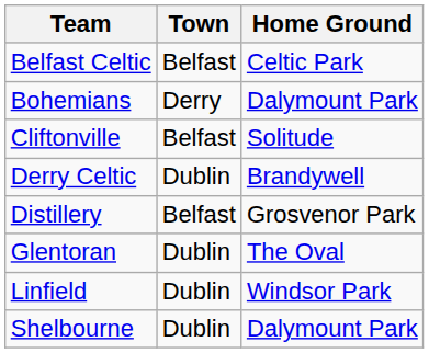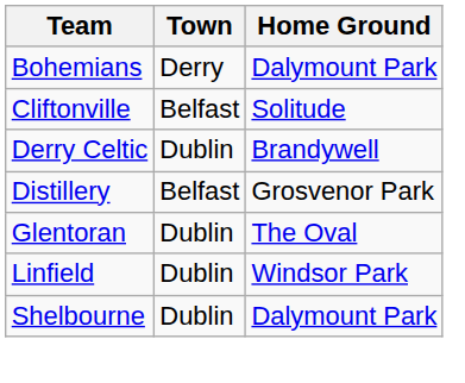 <table class="wikitable sortable">
 <tr>
 <th>Team</th>
 <th>Town</th>
 <th>Home Ground</th>
-</tr>
-<tr>
-<td><a href='#'>Belfast Celtic</a></td>
-<td>Belfast</td>
-<td><a href='#'>Celtic Park</a></td>
 </tr>
 <tr>
 <td><a href='#'>Bohemians</a></td>
 <td>Derry</td>
 <td><a href='#'>Dalymount Park</a></td>
 </tr>
 <tr>
 <td><a href='#'>Cliftonville</a></td>
 <td>Belfast</td>
 <td><a href='#'>Solitude</a></td>
 </tr>
 <tr>
 <td><a href='#'>Derry Celtic</a></td>
 <td>Dublin</td>
 <td><a href='#'>Brandywell</a></td>
 </tr>
 <tr>
 <td><a href='#'>Distillery</a></td>
 <td>Belfast</td>
 <td>Grosvenor Park</td>
 </tr>
 <tr>
 <td><a href='#'>Glentoran</a></td>
 <td>Dublin</td>
 <td><a href='#'>The Oval</a></td>
 </tr>
 <tr>
 <td><a href='#'>Linfield</a></td>
 <td>Dublin</td>
 <td><a href='#'>Windsor Park</a></td>
 </tr>
 <tr>
 <td><a href='#'>Shelbourne</a></td>
 <td>Dublin</td>
 <td><a href='#'>Dalymount Park</a></td>
 </tr>
 </table>
